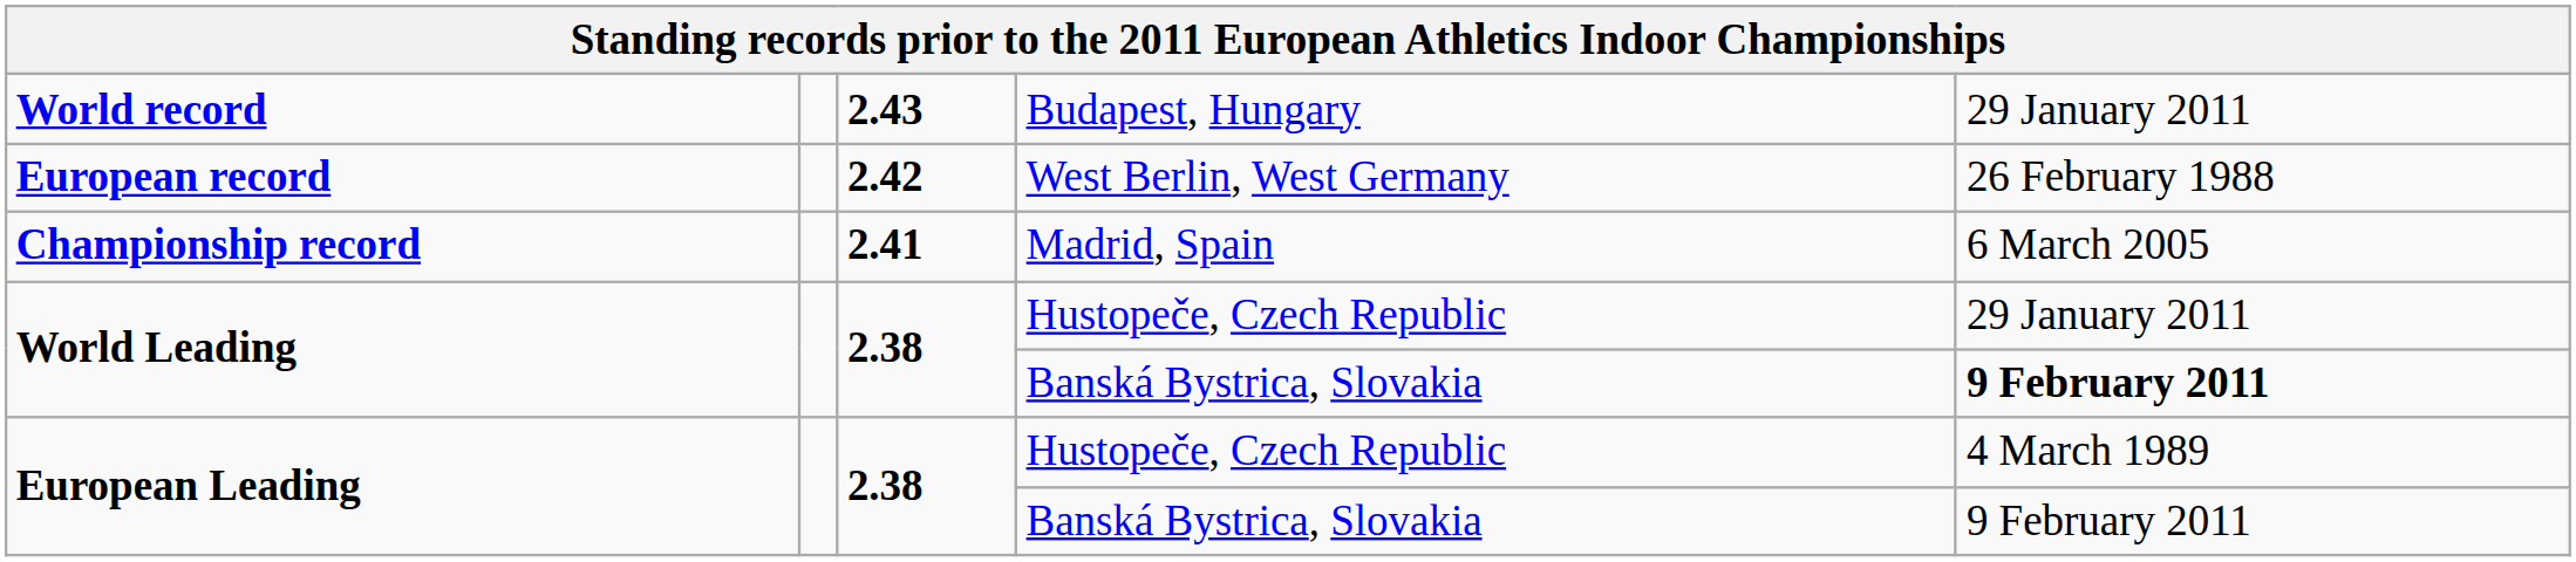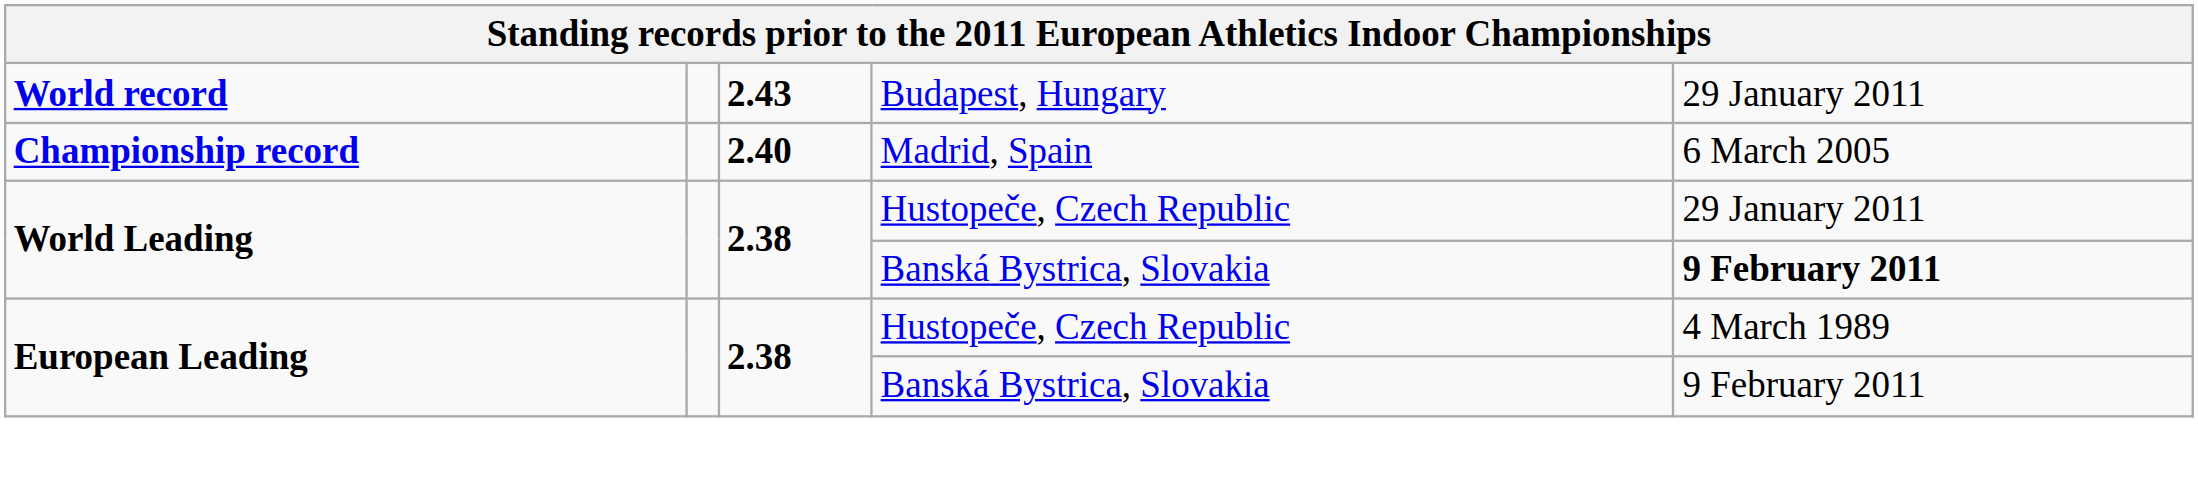 <table class="wikitable" width=75%>
 <tr>
 <th colspan="5">Standing records prior to the 2011 European Athletics Indoor Championships</th>
 </tr>
 <tr>
 <td><strong><a href='#'>World record</a></strong></td>
 <td></td>
 <td><strong>2.43</strong></td>
 <td><a href='#'>Budapest</a>, <a href='#'>Hungary</a></td>
 <td>29 January 2011</td>
 </tr>
 <tr>
-<td><strong><a href='#'>European record</a></strong></td>
-<td></td>
-<td><strong>2.42</strong></td>
-<td><a href='#'>West Berlin</a>, <a href='#'>West Germany</a></td>
-<td>26 February 1988</td>
-</tr>
-<tr>
 <td><strong><a href='#'>Championship record</a></strong></td>
 <td></td>
-<td><strong>2.41</strong></td>
+<td><strong>2.40</strong></td>
 <td><a href='#'>Madrid</a>, <a href='#'>Spain</a></td>
 <td>6 March 2005</td>
 </tr>
 <tr>
 <td rowspan=2><strong>World Leading</strong></td>
 <td rowspan=2></td>
 <td rowspan=2><strong>2.38</strong></td>
 <td><a href='#'>Hustopeče</a>, <a href='#'>Czech Republic</a></td>
 <td>29 January 2011</td>
 </tr>
 <tr>
 <td><a href='#'>Banská Bystrica</a>, <a href='#'>Slovakia</a></td>
 <td><strong>9 February 2011</strong></td>
 </tr>
 <tr>
 <td rowspan=2><strong>European Leading</strong></td>
 <td rowspan=2></td>
 <td rowspan=2><strong>2.38</strong></td>
 <td><a href='#'>Hustopeče</a>, <a href='#'>Czech Republic</a></td>
 <td>4 March 1989</td>
 </tr>
 <tr>
 <td><a href='#'>Banská Bystrica</a>, <a href='#'>Slovakia</a></td>
 <td>9 February 2011</td>
 </tr>
 </table>
